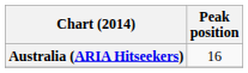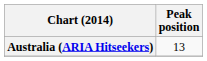 <table class="wikitable plainrowheaders sortable" style="text-align:center;">
 <tr>
 <th>Chart (2014)</th>
 <th>Peak<br>position</th>
 </tr>
 <tr>
 <th scope="row">Australia (<a href='#'>ARIA Hitseekers</a>)</th>
-<td>16</td>
+<td>13</td>
 </tr>
 <tr>
 </tr>
 <tr>
 </tr>
 <tr>
 </tr>
 <tr>
 </tr>
 <tr>
 </tr>
 </table>
